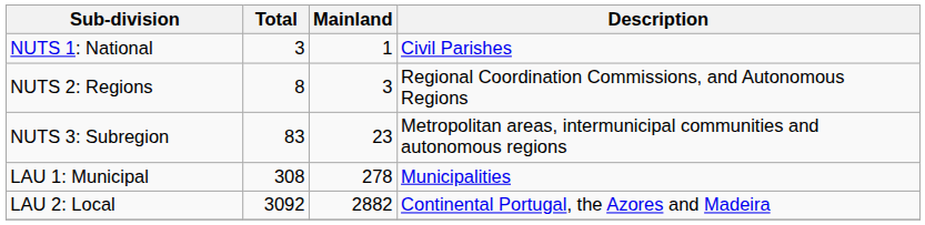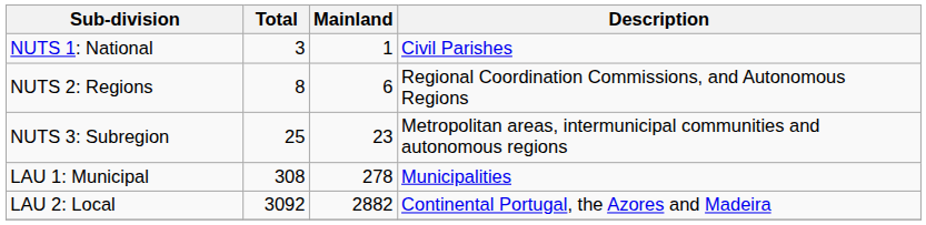 <table class="wikitable sortable" style="margin: 1em auto 1em auto;">
 <tr>
 <th style="width:200px; text-align:centre">Sub-division</th>
 <th style="width:50px; text-align:centre">Total</th>
 <th style="width:50px; text-align:centre">Mainland</th>
 <th style="width:450px; text-align:centre">Description</th>
 </tr>
 <tr>
 <td style="text-align:left"><a href='#'>NUTS 1</a>: National</td>
 <td style="text-align:right;">3</td>
 <td style="text-align:right;">1</td>
 <td><a href='#'>Civil Parishes</a></td>
 </tr>
 <tr>
 <td style="text-align:left">NUTS 2: Regions</td>
 <td style="text-align:right;">8</td>
-<td style="text-align:right;">3</td>
+<td style="text-align:right;">6</td>
 <td>Regional Coordination Commissions, and Autonomous Regions</td>
 </tr>
 <tr>
 <td style="text-align:left">NUTS 3: Subregion</td>
-<td style="text-align:right;">83</td>
+<td style="text-align:right;">25</td>
 <td style="text-align:right;">23</td>
 <td>Metropolitan areas, intermunicipal communities and autonomous regions</td>
 </tr>
 <tr>
 <td style="text-align:left">LAU 1: Municipal</td>
 <td style="text-align:right;">308</td>
 <td style="text-align:right;">278</td>
 <td><a href='#'>Municipalities</a></td>
 </tr>
 <tr>
 <td style="text-align:left">LAU 2: Local</td>
 <td style="text-align:right;">3092</td>
 <td style="text-align:right;">2882</td>
 <td style="text-align:left"><a href='#'>Continental Portugal</a>, the <a href='#'>Azores</a> and <a href='#'>Madeira</a></td>
 </tr>
 <tr>
 </tr>
 </table>
